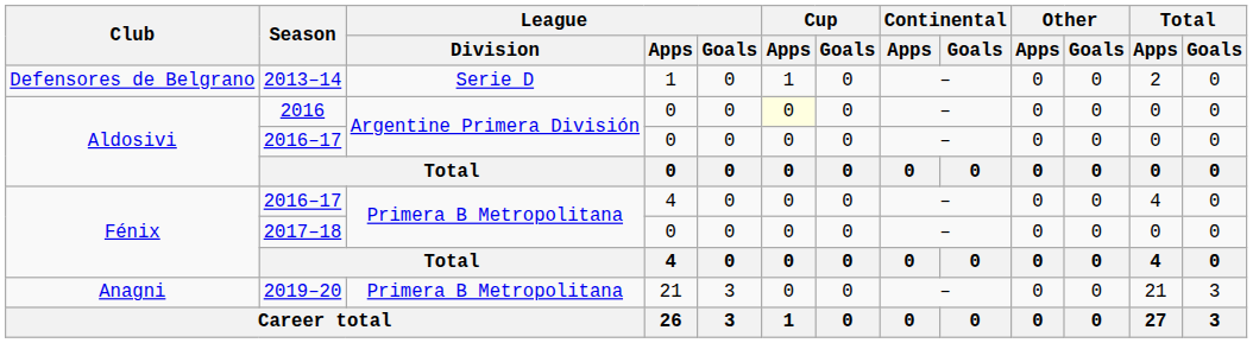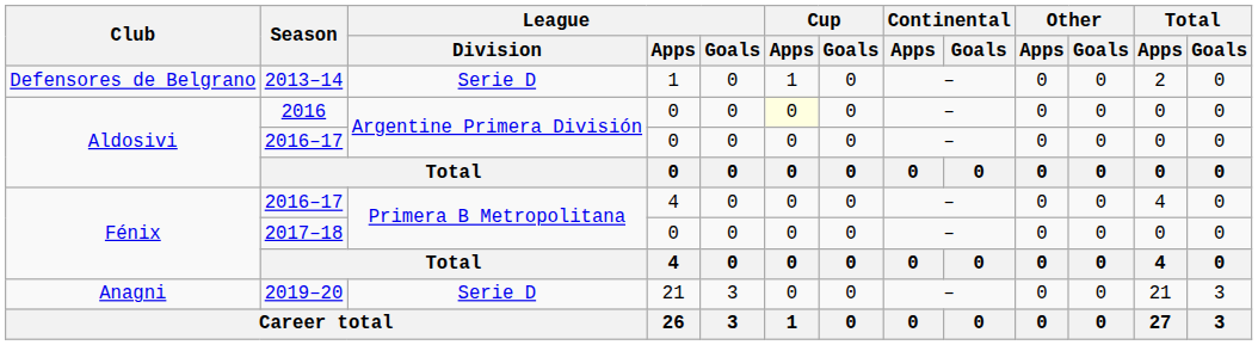 <table class="wikitable" style="text-align: center">
 <tr>
 <th rowspan="2">Club</th>
 <th rowspan="2">Season</th>
 <th colspan="3">League</th>
 <th colspan="2">Cup</th>
 <th colspan="2">Continental</th>
 <th colspan="2">Other</th>
 <th colspan="2">Total</th>
 </tr>
 <tr>
 <th>Division</th>
 <th>Apps</th>
 <th>Goals</th>
 <th>Apps</th>
 <th>Goals</th>
 <th>Apps</th>
 <th>Goals</th>
 <th>Apps</th>
 <th>Goals</th>
 <th>Apps</th>
 <th>Goals</th>
 </tr>
 <tr>
 <td><a href='#'>Defensores de Belgrano</a></td>
 <td><a href='#'>2013–14</a></td>
 <td><a href='#'>Serie D</a></td>
 <td>1</td>
 <td>0</td>
 <td>1</td>
 <td>0</td>
 <td colspan="2">–</td>
 <td>0</td>
 <td>0</td>
 <td>2</td>
 <td>0</td>
 </tr>
 <tr>
 <td rowspan="3"><a href='#'>Aldosivi</a></td>
 <td><a href='#'>2016</a></td>
 <td rowspan="2"><a href='#'>Argentine Primera División</a></td>
 <td>0</td>
 <td>0</td>
 <td style="background: lightyellow;">0</td>
 <td>0</td>
 <td colspan="2">–</td>
 <td>0</td>
 <td>0</td>
 <td>0</td>
 <td>0</td>
 </tr>
 <tr>
 <td><a href='#'>2016–17</a></td>
 <td>0</td>
 <td>0</td>
 <td>0</td>
 <td>0</td>
 <td colspan="2">–</td>
 <td>0</td>
 <td>0</td>
 <td>0</td>
 <td>0</td>
 </tr>
 <tr>
 <th colspan=2>Total</th>
 <th>0</th>
 <th>0</th>
 <th>0</th>
 <th>0</th>
 <th>0</th>
 <th>0</th>
 <th>0</th>
 <th>0</th>
 <th>0</th>
 <th>0</th>
 </tr>
 <tr>
 <td rowspan="3"><a href='#'>Fénix</a></td>
 <td><a href='#'>2016–17</a></td>
 <td rowspan="2"><a href='#'>Primera B Metropolitana</a></td>
 <td>4</td>
 <td>0</td>
 <td>0</td>
 <td>0</td>
 <td colspan="2">–</td>
 <td>0</td>
 <td>0</td>
 <td>4</td>
 <td>0</td>
 </tr>
 <tr>
 <td><a href='#'>2017–18</a></td>
 <td>0</td>
 <td>0</td>
 <td>0</td>
 <td>0</td>
 <td colspan="2">–</td>
 <td>0</td>
 <td>0</td>
 <td>0</td>
 <td>0</td>
 </tr>
 <tr>
 <th colspan=2>Total</th>
 <th>4</th>
 <th>0</th>
 <th>0</th>
 <th>0</th>
 <th>0</th>
 <th>0</th>
 <th>0</th>
 <th>0</th>
 <th>4</th>
 <th>0</th>
 </tr>
 <tr>
 <td><a href='#'>Anagni</a></td>
 <td><a href='#'>2019–20</a></td>
-<td><a href='#'>Primera B Metropolitana</a></td>
+<td><a href='#'>Serie D</a></td>
 <td>21</td>
 <td>3</td>
 <td>0</td>
 <td>0</td>
 <td colspan="2">–</td>
 <td>0</td>
 <td>0</td>
 <td>21</td>
 <td>3</td>
 </tr>
 <tr>
 <th colspan=3>Career total</th>
 <th>26</th>
 <th>3</th>
 <th>1</th>
 <th>0</th>
 <th>0</th>
 <th>0</th>
 <th>0</th>
 <th>0</th>
 <th>27</th>
 <th>3</th>
 </tr>
 </table>
